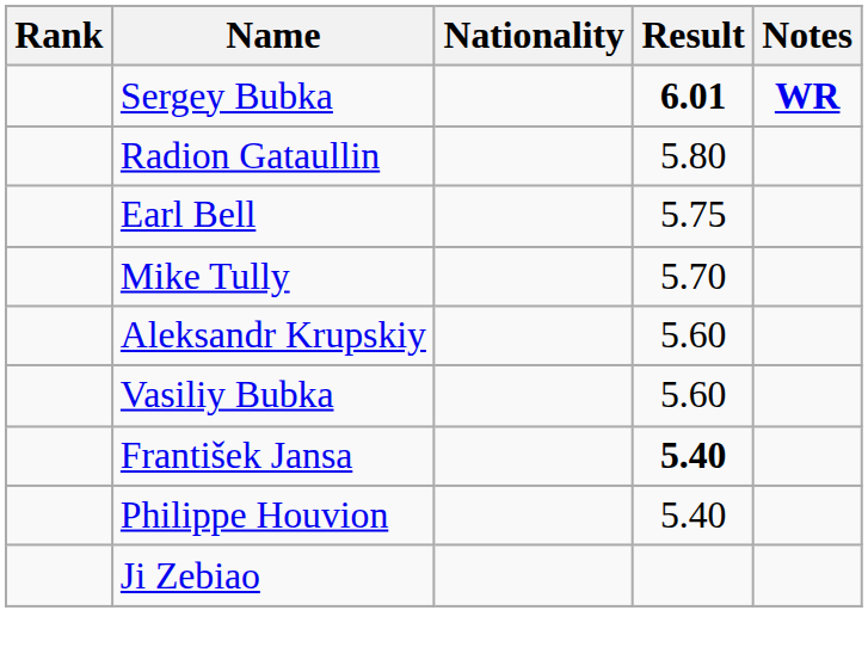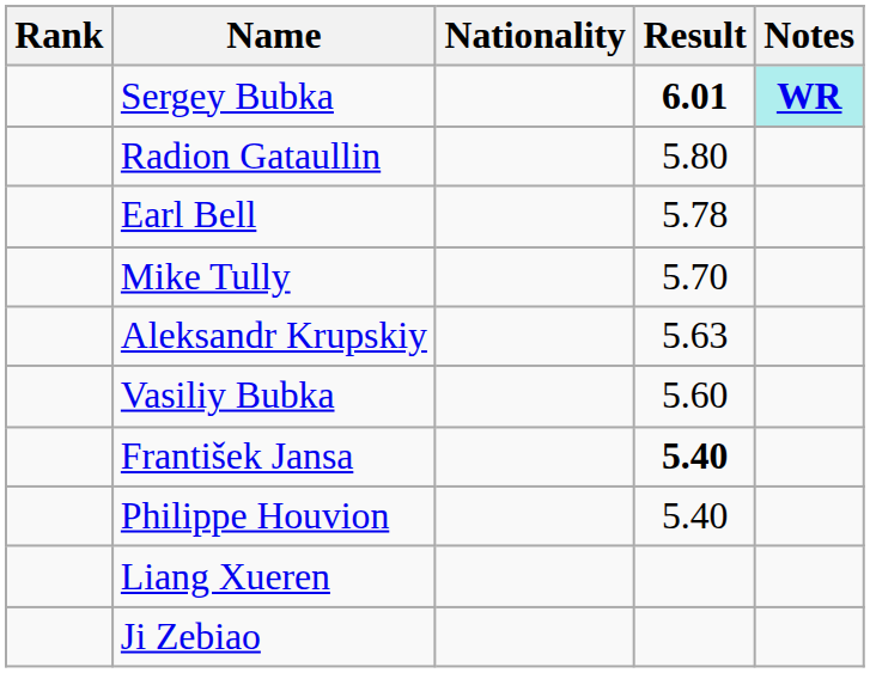 <table class="wikitable sortable" style="text-align:center">
 <tr>
 <th>Rank</th>
 <th>Name</th>
 <th>Nationality</th>
 <th>Result</th>
 <th>Notes</th>
 </tr>
 <tr>
 <td></td>
 <td align=left><a href='#'>Sergey Bubka</a></td>
 <td align=left></td>
 <td><strong>6.01</strong></td>
-<td><strong><a href='#'>WR</a></strong></td>
+<td style="background: paleturquoise;"><strong><a href='#'>WR</a></strong></td>
 </tr>
 <tr>
 <td></td>
 <td align=left><a href='#'>Radion Gataullin</a></td>
 <td align=left></td>
 <td>5.80</td>
 <td></td>
 </tr>
 <tr>
 <td></td>
 <td align=left><a href='#'>Earl Bell</a></td>
 <td align=left></td>
-<td>5.75</td>
+<td>5.78</td>
 <td></td>
 </tr>
 <tr>
 <td></td>
 <td align=left><a href='#'>Mike Tully</a></td>
 <td align=left></td>
 <td>5.70</td>
 <td></td>
 </tr>
 <tr>
 <td></td>
 <td align=left><a href='#'>Aleksandr Krupskiy</a></td>
 <td align=left></td>
-<td>5.60</td>
+<td>5.63</td>
 <td></td>
 </tr>
 <tr>
 <td></td>
 <td align=left><a href='#'>Vasiliy Bubka</a></td>
 <td align=left></td>
 <td>5.60</td>
 <td></td>
 </tr>
 <tr>
 <td></td>
 <td align=left><a href='#'>František Jansa</a></td>
 <td align=left></td>
 <td><strong>5.40</strong></td>
 <td></td>
 </tr>
 <tr>
 <td></td>
 <td align=left><a href='#'>Philippe Houvion</a></td>
 <td align=left></td>
 <td>5.40</td>
 <td></td>
 </tr>
 <tr>
 <td></td>
+<td align=left><a href='#'>Liang Xueren</a></td>
+<td align=left></td>
+<td></td>
+<td></td>
+</tr>
+<tr>
+<td></td>
 <td align=left><a href='#'>Ji Zebiao</a></td>
 <td align=left></td>
 <td></td>
 <td></td>
 </tr>
 </table>
